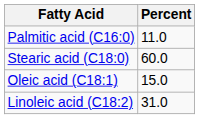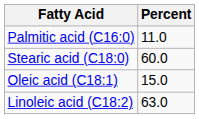 <table class="wikitable floatleft">
 <tr>
 <th>Fatty Acid</th>
 <th style="text-align: right;">Percent</th>
 </tr>
 <tr>
 <td><a href='#'>Palmitic acid (C16:0)</a></td>
 <td>11.0</td>
 </tr>
 <tr>
 <td><a href='#'>Stearic acid (C18:0)</a></td>
 <td>60.0</td>
 </tr>
 <tr>
 <td><a href='#'>Oleic acid (C18:1)</a></td>
 <td>15.0</td>
 </tr>
 <tr>
 <td><a href='#'>Linoleic acid (C18:2)</a></td>
-<td>31.0</td>
+<td>63.0</td>
 </tr>
 </table>
